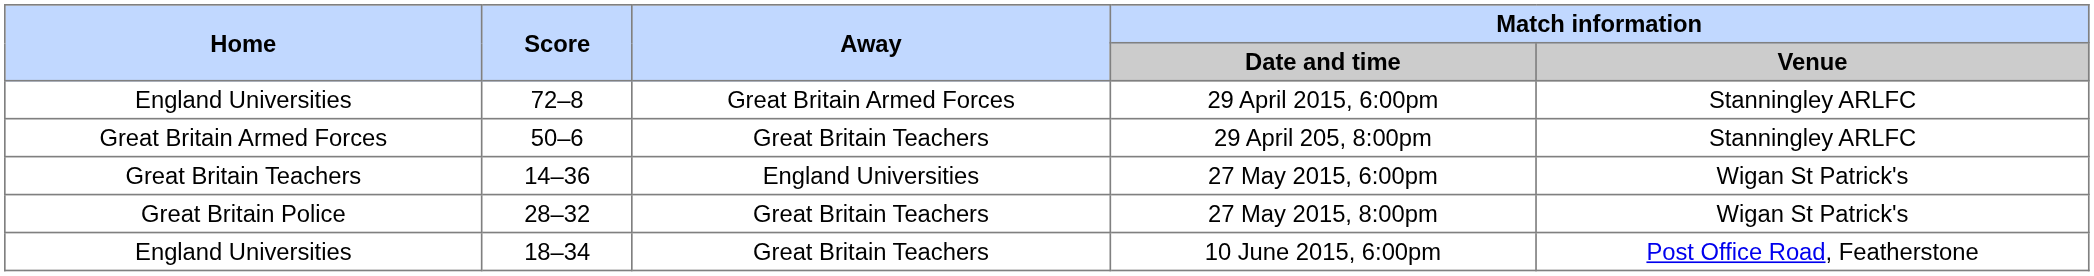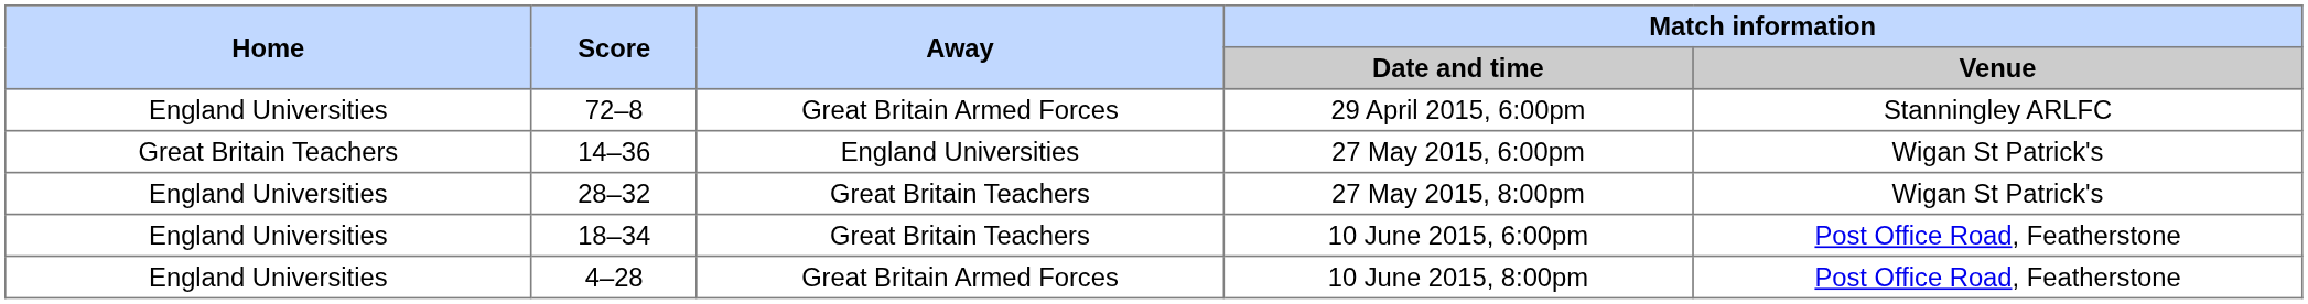 <table style="border-collapse:collapse; font-size:90%; text-align:center;" width="100%" cellspacing="0" cellpadding="3" border="1">
 <tr bgcolor="#C1D8FF">
 <th width="19%" rowspan="2">Home</th>
 <th width="6%" rowspan="2">Score</th>
 <th width="19%" rowspan="2">Away</th>
 <th colspan="2">Match information</th>
 </tr>
 <tr bgcolor="#CCCCCC">
 <th width="17%">Date and time</th>
 <th width="22%">Venue</th>
 </tr>
 <tr>
 <td>England Universities</td>
 <td>72–8</td>
 <td>Great Britain Armed Forces</td>
 <td>29 April 2015, 6:00pm</td>
 <td>Stanningley ARLFC</td>
 </tr>
 <tr>
-<td>Great Britain Armed Forces</td>
-<td>50–6</td>
-<td>Great Britain Teachers</td>
-<td>29 April 205, 8:00pm</td>
-<td>Stanningley ARLFC</td>
-</tr>
-<tr>
 <td>Great Britain Teachers</td>
 <td>14–36</td>
 <td>England Universities</td>
 <td>27 May 2015, 6:00pm</td>
 <td>Wigan St Patrick's</td>
 </tr>
 <tr>
-<td>Great Britain Police</td>
+<td>England Universities</td>
 <td>28–32</td>
 <td>Great Britain Teachers</td>
 <td>27 May 2015, 8:00pm</td>
 <td>Wigan St Patrick's</td>
 </tr>
 <tr>
 <td>England Universities</td>
 <td>18–34</td>
 <td>Great Britain Teachers</td>
 <td>10 June 2015, 6:00pm</td>
 <td><a href='#'>Post Office Road</a>, Featherstone</td>
 </tr>
+<tr>
+<td>England Universities</td>
+<td>4–28</td>
+<td>Great Britain Armed Forces</td>
+<td>10 June 2015, 8:00pm</td>
+<td><a href='#'>Post Office Road</a>, Featherstone</td>
+</tr>
 </table>
